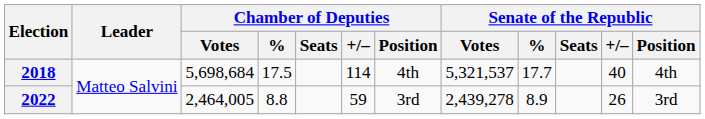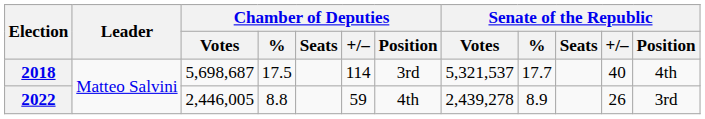 <table class="wikitable" style="text-align:center">
 <tr>
 <th rowspan="2">Election</th>
 <th rowspan="2">Leader</th>
 <th colspan="5"><a href='#'>Chamber of Deputies</a></th>
 <th colspan="5"><a href='#'>Senate of the Republic</a></th>
 </tr>
 <tr>
 <th>Votes</th>
 <th>%</th>
 <th>Seats</th>
 <th>+/–</th>
 <th>Position</th>
 <th>Votes</th>
 <th>%</th>
 <th>Seats</th>
 <th>+/–</th>
 <th>Position</th>
 </tr>
 <tr>
 <th><a href='#'>2018</a></th>
 <td rowspan="2"><a href='#'>Matteo Salvini</a></td>
-<td>5,698,684</td>
+<td>5,698,687</td>
 <td>17.5</td>
 <td></td>
 <td> 114</td>
-<td> 4th</td>
+<td> 3rd</td>
 <td>5,321,537</td>
 <td>17.7</td>
 <td></td>
 <td> 40</td>
 <td> 4th</td>
 </tr>
 <tr>
 <th><a href='#'>2022</a></th>
-<td>2,464,005</td>
+<td>2,446,005</td>
 <td>8.8</td>
 <td></td>
 <td> 59</td>
-<td> 3rd</td>
+<td> 4th</td>
 <td>2,439,278</td>
 <td>8.9</td>
 <td></td>
 <td> 26</td>
 <td> 3rd</td>
 </tr>
 </table>
